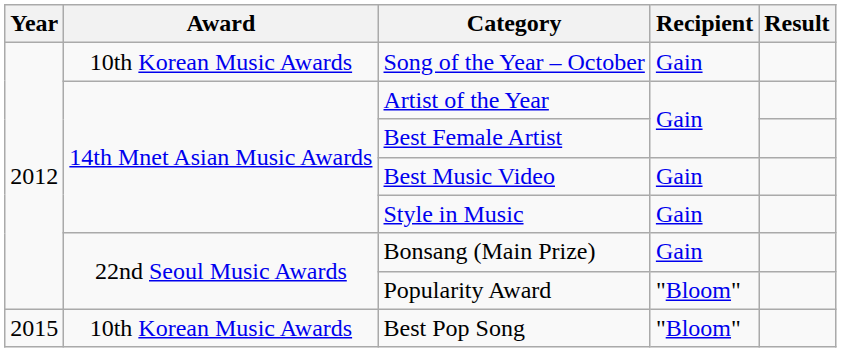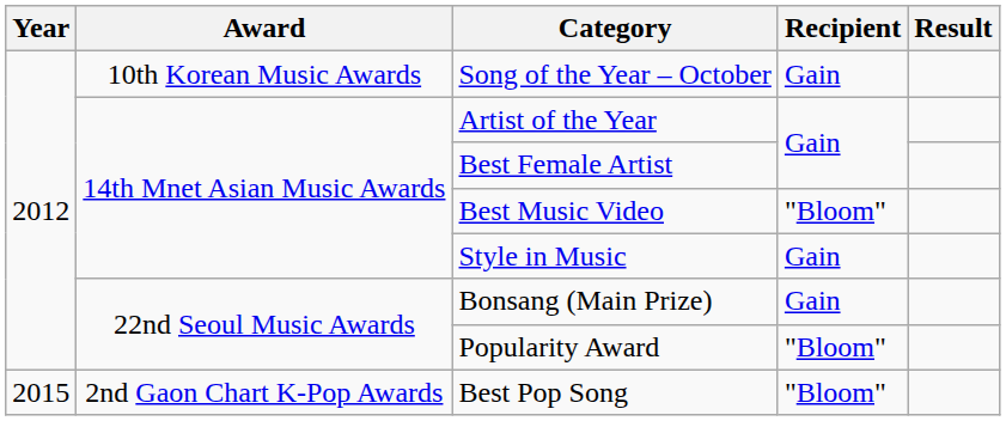 <table class="wikitable">
 <tr>
 <th>Year</th>
 <th>Award</th>
 <th>Category</th>
 <th>Recipient</th>
 <th>Result</th>
 </tr>
 <tr>
 <td rowspan="7">2012</td>
 <td style="text-align:center;">10th <a href='#'>Korean Music Awards</a></td>
 <td><a href='#'>Song of the Year – October</a></td>
 <td><a href='#'>Gain</a></td>
 <td></td>
 </tr>
 <tr>
 <td rowspan="4"><a href='#'>14th Mnet Asian Music Awards</a></td>
 <td><a href='#'>Artist of the Year</a></td>
 <td rowspan="2"><a href='#'>Gain</a></td>
 <td></td>
 </tr>
 <tr>
 <td><a href='#'>Best Female Artist</a></td>
 <td></td>
 </tr>
 <tr>
 <td><a href='#'>Best Music Video</a></td>
-<td><a href='#'>Gain</a></td>
+<td>"<a href='#'>Bloom</a>"</td>
 <td></td>
 </tr>
 <tr>
 <td><a href='#'>Style in Music</a></td>
 <td><a href='#'>Gain</a></td>
 <td></td>
 </tr>
 <tr>
 <td style="text-align:center;" rowspan="2">22nd <a href='#'>Seoul Music Awards</a></td>
 <td>Bonsang (Main Prize)</td>
 <td><a href='#'>Gain</a></td>
 <td></td>
 </tr>
 <tr>
 <td>Popularity Award</td>
 <td>"<a href='#'>Bloom</a>"</td>
 <td></td>
 </tr>
 <tr>
 <td>2015</td>
-<td style="text-align:center;">10th <a href='#'>Korean Music Awards</a></td>
+<td style="text-align:center;">2nd <a href='#'>Gaon Chart K-Pop Awards</a></td>
 <td>Best Pop Song</td>
 <td>"<a href='#'>Bloom</a>"</td>
 <td></td>
 </tr>
 </table>
